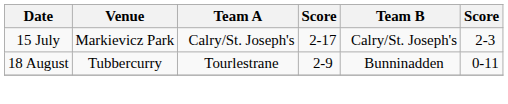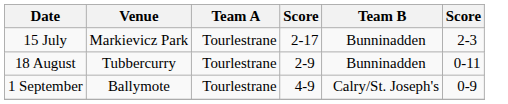 <table class="wikitable">
 <tr>
 <th>Date</th>
 <th>Venue</th>
 <th>Team A</th>
 <th>Score</th>
 <th>Team B</th>
 <th>Score</th>
 </tr>
 <tr align="center">
 <td>15 July</td>
 <td>Markievicz Park</td>
-<td>  Calry/St. Joseph's</td>
+<td>  Tourlestrane</td>
 <td>  2-17</td>
-<td>  Calry/St. Joseph's</td>
+<td>  Bunninadden</td>
 <td>  2-3</td>
 </tr>
 <tr align="center">
 <td>18 August</td>
 <td>Tubbercurry</td>
 <td>  Tourlestrane</td>
 <td>  2-9</td>
 <td>  Bunninadden</td>
 <td>  0-11</td>
 </tr>
 <tr align="center">
+<td>1 September</td>
+<td>Ballymote</td>
+<td>  Tourlestrane</td>
+<td>  4-9</td>
+<td>  Calry/St. Joseph's</td>
+<td>  0-9</td>
+</tr>
+<tr align="center">
 </tr>
 </table>
